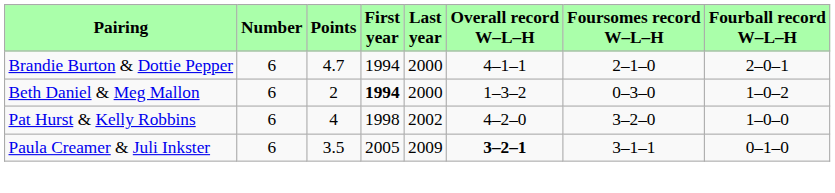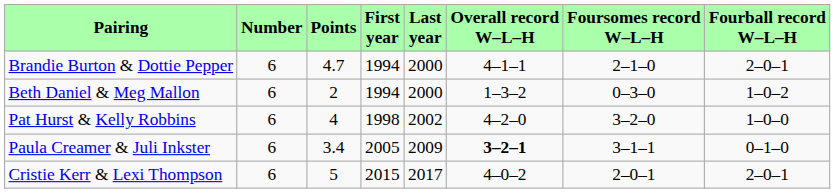 <table class="wikitable" style="text-align:center">
 <tr style="background:#aaffaa;">
 <td><strong>Pairing</strong></td>
 <td><strong>Number</strong></td>
 <td><strong>Points</strong></td>
 <td><strong>First<br>year</strong></td>
 <td><strong>Last<br>year</strong></td>
 <td><strong>Overall record<br>W–L–H</strong></td>
 <td><strong>Foursomes record<br>W–L–H</strong></td>
 <td><strong>Fourball record<br>W–L–H</strong></td>
 </tr>
 <tr>
 <td align=left><a href='#'>Brandie Burton</a> & <a href='#'>Dottie Pepper</a></td>
 <td>6</td>
 <td>4.7</td>
 <td>1994</td>
 <td>2000</td>
 <td>4–1–1</td>
 <td>2–1–0</td>
 <td>2–0–1</td>
 </tr>
 <tr>
 <td align=left><a href='#'>Beth Daniel</a> & <a href='#'>Meg Mallon</a></td>
 <td>6</td>
 <td>2</td>
-<td><strong>1994</strong></td>
+<td>1994</td>
 <td>2000</td>
 <td>1–3–2</td>
 <td>0–3–0</td>
 <td>1–0–2</td>
 </tr>
 <tr>
 <td align=left><a href='#'>Pat Hurst</a> & <a href='#'>Kelly Robbins</a></td>
 <td>6</td>
 <td>4</td>
 <td>1998</td>
 <td>2002</td>
 <td>4–2–0</td>
 <td>3–2–0</td>
 <td>1–0–0</td>
 </tr>
 <tr>
 <td align=left><a href='#'>Paula Creamer</a> & <a href='#'>Juli Inkster</a></td>
 <td>6</td>
-<td>3.5</td>
+<td>3.4</td>
 <td>2005</td>
 <td>2009</td>
 <td><strong>3–2–1</strong></td>
 <td>3–1–1</td>
 <td>0–1–0</td>
 </tr>
+<tr>
+<td align=left><a href='#'>Cristie Kerr</a> & <a href='#'>Lexi Thompson</a></td>
+<td>6</td>
+<td>5</td>
+<td>2015</td>
+<td>2017</td>
+<td>4–0–2</td>
+<td>2–0–1</td>
+<td>2–0–1</td>
+</tr>
 </table>
